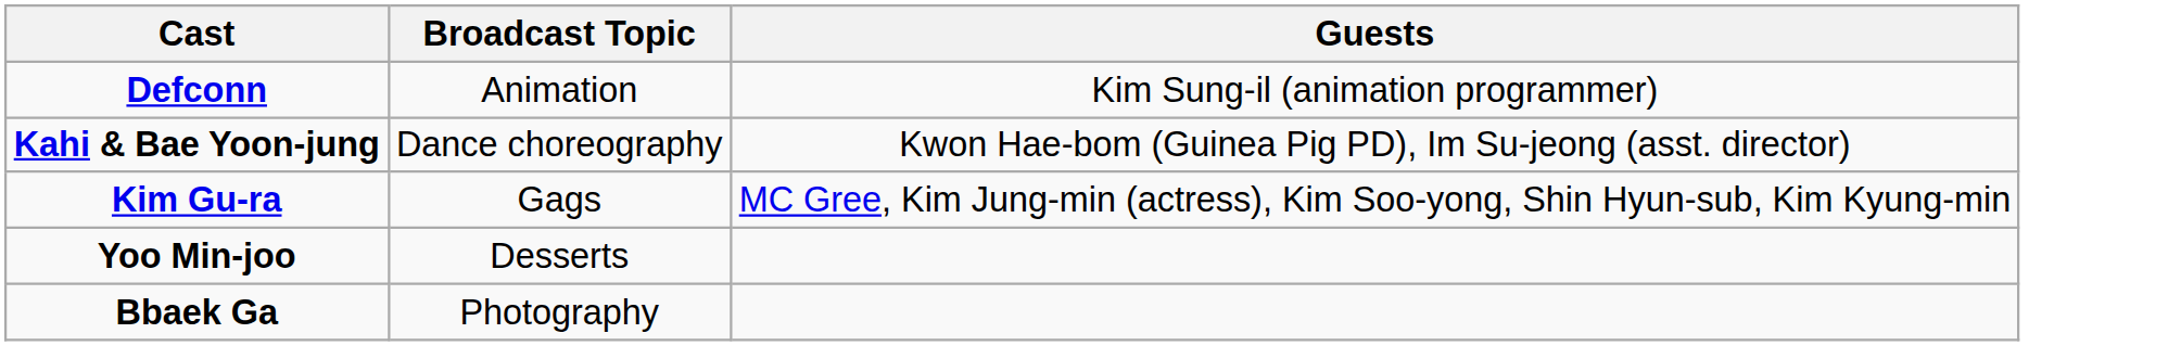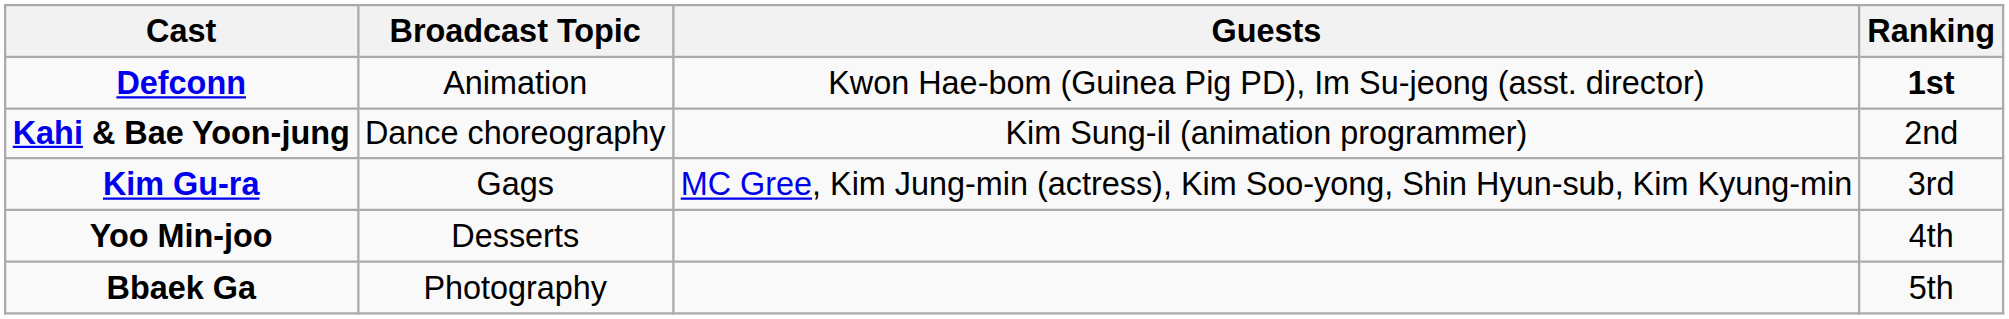 <table class="wikitable" style="font-size:90%;">
 <tr>
 <th>Cast</th>
 <th>Broadcast Topic</th>
 <th>Guests</th>
+<th>Ranking</th>
 </tr>
 <tr align="center">
 <td><strong><a href='#'>Defconn</a></strong></td>
 <td>Animation</td>
-<td>Kim Sung-il (animation programmer)</td>
+<td>Kwon Hae-bom (Guinea Pig PD), Im Su-jeong (asst. director)</td>
+<td><strong>1st</strong></td>
 </tr>
 <tr align="center">
 <td><strong><a href='#'>Kahi</a> & Bae Yoon-jung</strong></td>
 <td>Dance choreography</td>
-<td>Kwon Hae-bom (Guinea Pig PD), Im Su-jeong (asst. director)</td>
+<td>Kim Sung-il (animation programmer)</td>
+<td>2nd</td>
 </tr>
 <tr align="center">
 <td><strong><a href='#'>Kim Gu-ra</a></strong></td>
 <td>Gags</td>
 <td><a href='#'>MC Gree</a>, Kim Jung-min (actress), Kim Soo-yong, Shin Hyun-sub, Kim Kyung-min</td>
+<td>3rd</td>
 </tr>
 <tr align="center">
 <td><strong>Yoo Min-joo</strong></td>
 <td>Desserts</td>
 <td></td>
+<td>4th</td>
 </tr>
 <tr align="center">
 <td><strong>Bbaek Ga</strong></td>
 <td>Photography</td>
 <td></td>
+<td>5th</td>
 </tr>
 </table>
